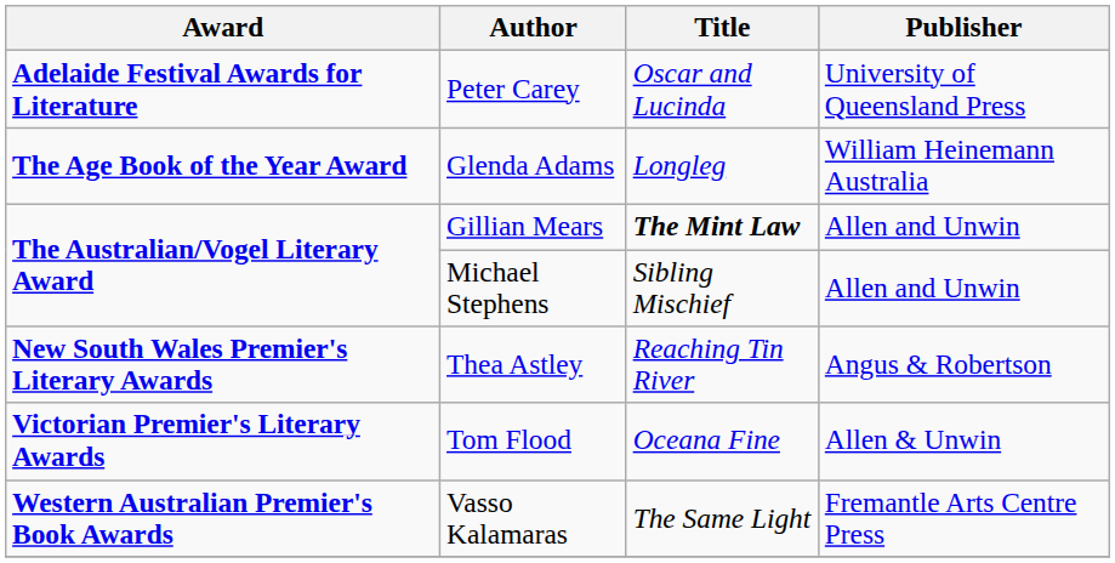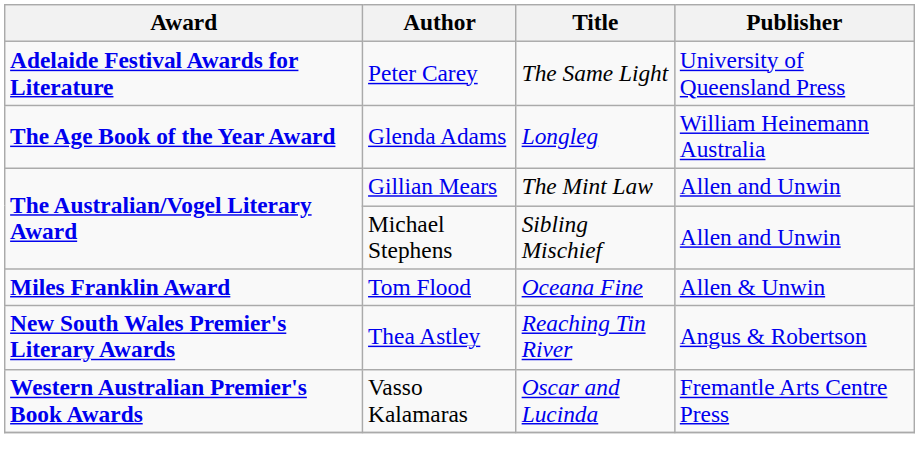 <table class="wikitable" width=100%>
 <tr>
 <th>Award</th>
 <th>Author</th>
 <th>Title</th>
 <th>Publisher</th>
 </tr>
 <tr>
 <td><strong><a href='#'>Adelaide Festival Awards for Literature</a></strong></td>
 <td><a href='#'>Peter Carey</a></td>
-<td><em><a href='#'>Oscar and Lucinda</a></em></td>
+<td><em>The Same Light</em></td>
 <td><a href='#'>University of Queensland Press</a></td>
 </tr>
 <tr>
 <td><strong><a href='#'>The Age Book of the Year Award</a></strong></td>
 <td><a href='#'>Glenda Adams</a></td>
 <td><em><a href='#'>Longleg</a></em></td>
 <td><a href='#'>William Heinemann Australia</a></td>
 </tr>
 <tr>
 <td rowspan=2><strong><a href='#'>The Australian/Vogel Literary Award</a></strong></td>
 <td><a href='#'>Gillian Mears</a></td>
-<td><strong><em>The Mint Law</em></strong></td>
+<td><em>The Mint Law</em></td>
 <td><a href='#'>Allen and Unwin</a></td>
 </tr>
 <tr>
 <td>Michael Stephens</td>
 <td><em>Sibling Mischief</em></td>
 <td><a href='#'>Allen and Unwin</a></td>
 </tr>
 <tr>
+<td><strong><a href='#'>Miles Franklin Award</a></strong></td>
+<td><a href='#'>Tom Flood</a></td>
+<td><em><a href='#'>Oceana Fine</a></em></td>
+<td><a href='#'>Allen & Unwin</a></td>
+</tr>
+<tr>
 <td><strong><a href='#'>New South Wales Premier's Literary Awards</a></strong></td>
 <td><a href='#'>Thea Astley</a></td>
 <td><em><a href='#'>Reaching Tin River</a></em></td>
 <td><a href='#'>Angus & Robertson</a></td>
 </tr>
 <tr>
-<td><strong><a href='#'>Victorian Premier's Literary Awards</a></strong></td>
-<td><a href='#'>Tom Flood</a></td>
-<td><em><a href='#'>Oceana Fine</a></em></td>
-<td><a href='#'>Allen & Unwin</a></td>
-</tr>
-<tr>
 <td><strong><a href='#'>Western Australian Premier's Book Awards</a></strong></td>
 <td>Vasso Kalamaras</td>
-<td><em>The Same Light</em></td>
+<td><em><a href='#'>Oscar and Lucinda</a></em></td>
 <td><a href='#'>Fremantle Arts Centre Press</a></td>
 </tr>
 <tr>
 </tr>
 </table>
